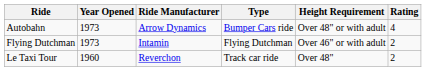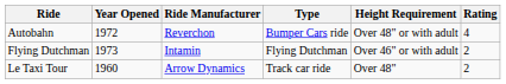 <table class="wikitable sortable">
 <tr>
 <th>Ride</th>
 <th>Year Opened</th>
 <th>Ride Manufacturer</th>
 <th>Type</th>
 <th>Height Requirement</th>
 <th>Rating</th>
 </tr>
 <tr>
 <td>Autobahn</td>
-<td>1973</td>
-<td><a href='#'>Arrow Dynamics</a></td>
+<td>1972</td>
+<td><a href='#'>Reverchon</a></td>
 <td><a href='#'>Bumper Cars</a> ride</td>
 <td>Over 48" or with adult</td>
 <td>4</td>
 </tr>
 <tr>
 <td>Flying Dutchman</td>
 <td>1973</td>
 <td><a href='#'>Intamin</a></td>
 <td>Flying Dutchman</td>
 <td>Over 46" or with adult</td>
 <td>2</td>
 </tr>
 <tr>
 <td>Le Taxi Tour</td>
 <td>1960</td>
-<td><a href='#'>Reverchon</a></td>
+<td><a href='#'>Arrow Dynamics</a></td>
 <td>Track car ride</td>
 <td>Over 48"</td>
 <td>2</td>
 </tr>
 </table>
